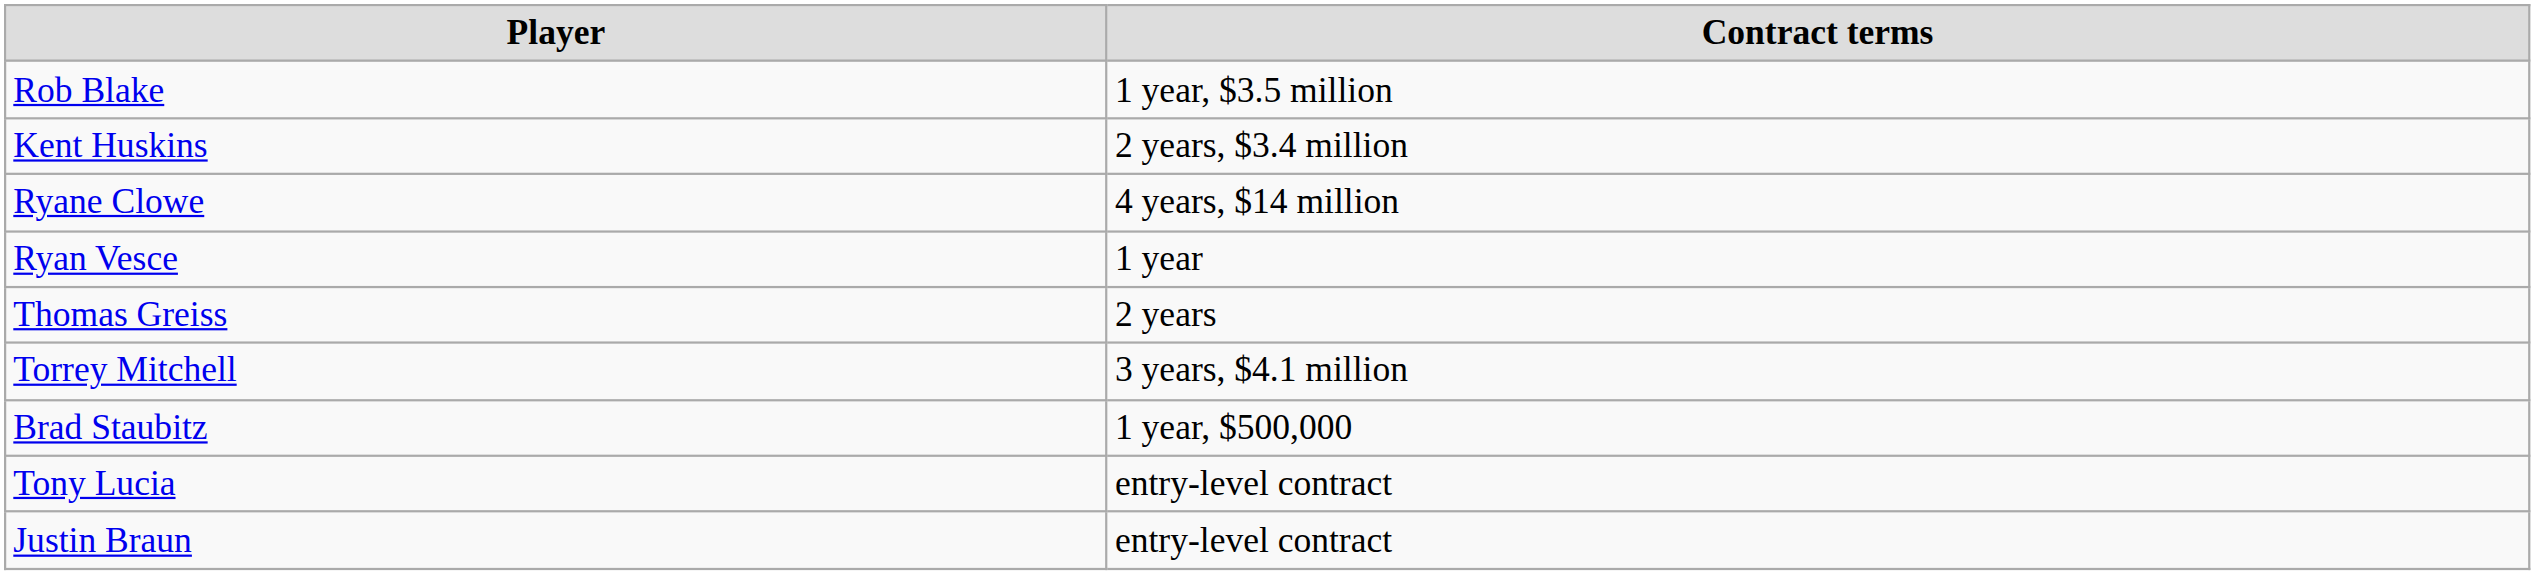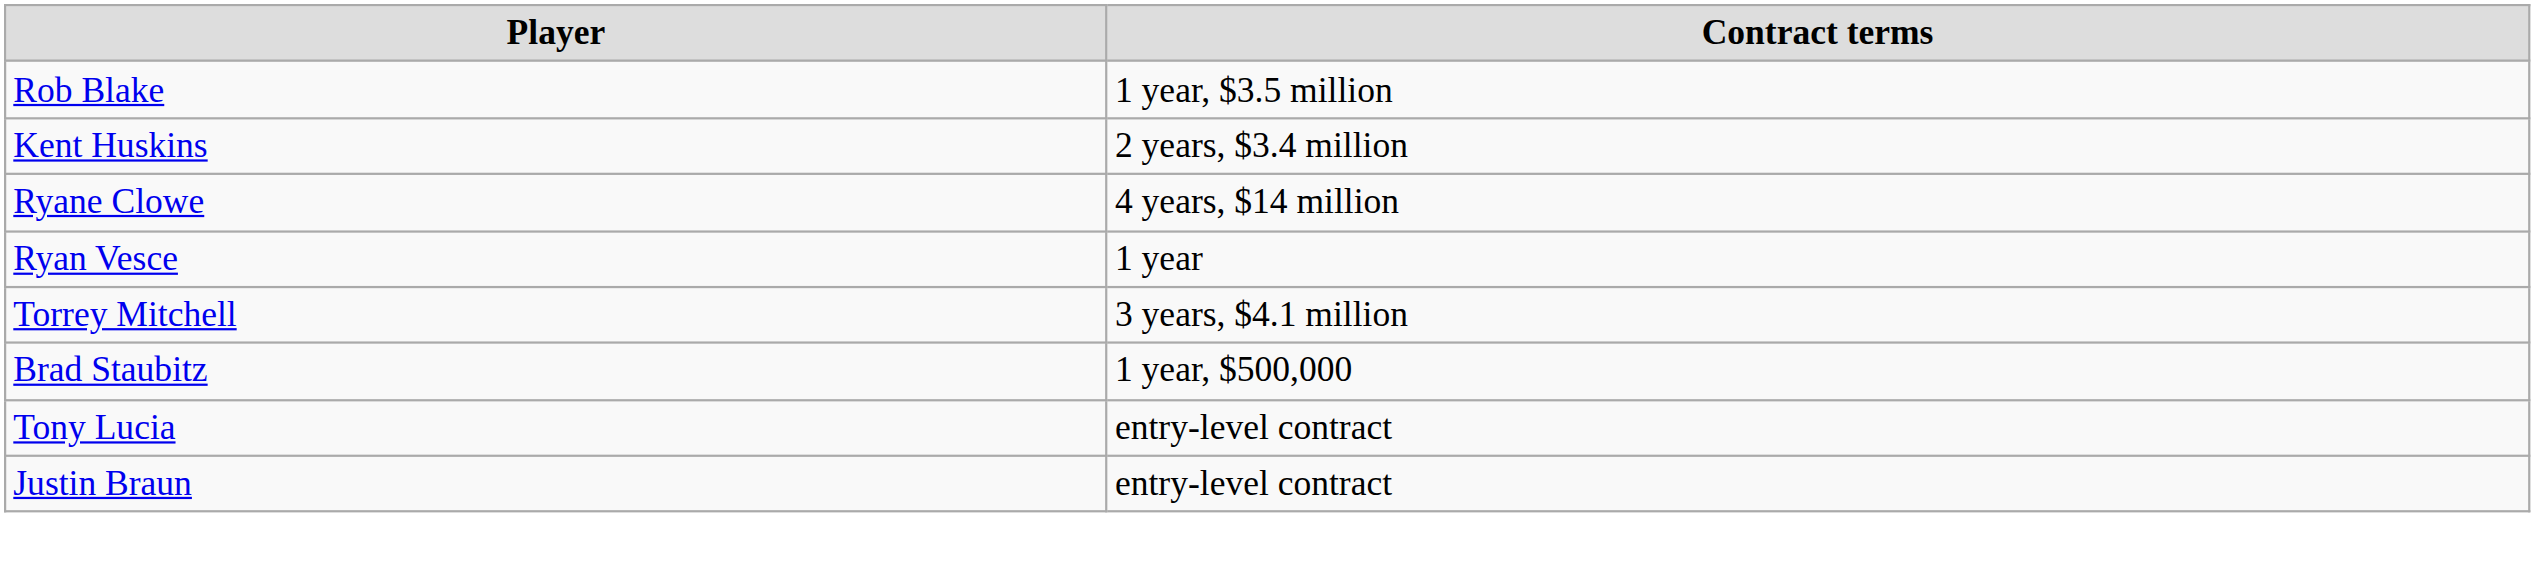 <table class="wikitable" width=90%>
 <tr align="center"  bgcolor="#dddddd">
 <td><strong>Player</strong></td>
 <td><strong>Contract terms</strong></td>
 </tr>
 <tr>
 <td><a href='#'>Rob Blake</a></td>
 <td>1 year, $3.5 million</td>
 </tr>
 <tr>
 <td><a href='#'>Kent Huskins</a></td>
 <td>2 years, $3.4 million</td>
 </tr>
 <tr>
 <td><a href='#'>Ryane Clowe</a></td>
 <td>4 years, $14 million</td>
 </tr>
 <tr>
 <td><a href='#'>Ryan Vesce</a></td>
 <td>1 year</td>
 </tr>
 <tr>
-<td><a href='#'>Thomas Greiss</a></td>
-<td>2 years</td>
-</tr>
-<tr>
 <td><a href='#'>Torrey Mitchell</a></td>
 <td>3 years, $4.1 million</td>
 </tr>
 <tr>
 <td><a href='#'>Brad Staubitz</a></td>
 <td>1 year, $500,000</td>
 </tr>
 <tr>
 <td><a href='#'>Tony Lucia</a></td>
 <td>entry-level contract</td>
 </tr>
 <tr>
 <td><a href='#'>Justin Braun</a></td>
 <td>entry-level contract</td>
 </tr>
 </table>
